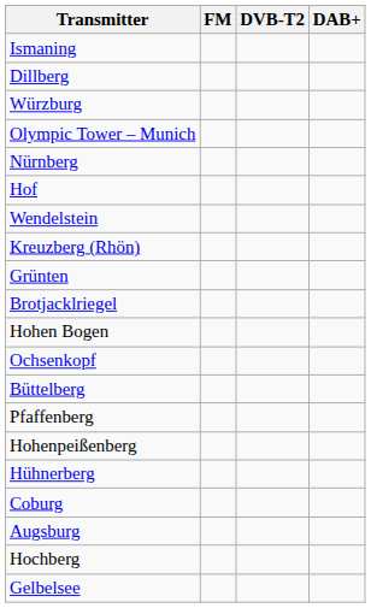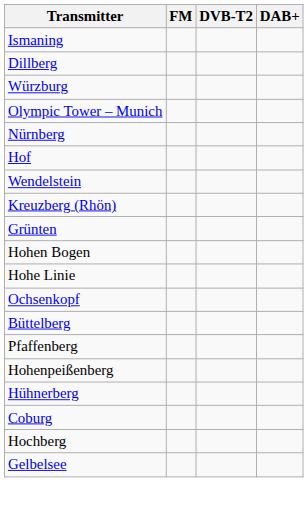 <table class="wikitable">
 <tr>
 <th>Transmitter</th>
 <th>FM</th>
 <th>DVB-T2</th>
 <th>DAB+</th>
 </tr>
 <tr>
 <td><a href='#'>Ismaning</a></td>
 <td></td>
 <td></td>
 <td></td>
 </tr>
 <tr>
 <td><a href='#'>Dillberg</a></td>
 <td></td>
 <td></td>
 <td></td>
 </tr>
 <tr>
 <td><a href='#'>Würzburg</a></td>
 <td></td>
 <td></td>
 <td></td>
 </tr>
 <tr>
 <td><a href='#'>Olympic Tower – Munich</a></td>
 <td></td>
 <td></td>
 <td></td>
 </tr>
 <tr>
 <td><a href='#'>Nürnberg</a></td>
 <td></td>
 <td></td>
 <td></td>
 </tr>
 <tr>
 <td><a href='#'>Hof</a></td>
 <td></td>
 <td></td>
 <td></td>
 </tr>
 <tr>
 <td><a href='#'>Wendelstein</a></td>
 <td></td>
 <td></td>
 <td></td>
 </tr>
 <tr>
 <td><a href='#'>Kreuzberg (Rhön)</a></td>
 <td></td>
 <td></td>
 <td></td>
 </tr>
 <tr>
 <td><a href='#'>Grünten</a></td>
 <td></td>
 <td></td>
 <td></td>
 </tr>
 <tr>
-<td><a href='#'>Brotjacklriegel</a></td>
+<td>Hohen Bogen</td>
 <td></td>
 <td></td>
 <td></td>
 </tr>
 <tr>
-<td>Hohen Bogen</td>
+<td>Hohe Linie</td>
 <td></td>
 <td></td>
 <td></td>
 </tr>
 <tr>
 <td><a href='#'>Ochsenkopf</a></td>
 <td></td>
 <td></td>
 <td></td>
 </tr>
 <tr>
 <td><a href='#'>Büttelberg</a></td>
 <td></td>
 <td></td>
 <td></td>
 </tr>
 <tr>
 <td>Pfaffenberg</td>
 <td></td>
 <td></td>
 <td></td>
 </tr>
 <tr>
 <td>Hohenpeißenberg</td>
 <td></td>
 <td></td>
 <td></td>
 </tr>
 <tr>
 <td><a href='#'>Hühnerberg</a></td>
 <td></td>
 <td></td>
 <td></td>
 </tr>
 <tr>
 <td><a href='#'>Coburg</a></td>
 <td></td>
 <td></td>
 <td></td>
 </tr>
 <tr>
-<td><a href='#'>Augsburg</a></td>
-<td></td>
-<td></td>
-<td></td>
-</tr>
-<tr>
 <td>Hochberg</td>
 <td></td>
 <td></td>
 <td></td>
 </tr>
 <tr>
 <td><a href='#'>Gelbelsee</a></td>
 <td></td>
 <td></td>
 <td></td>
 </tr>
 </table>
